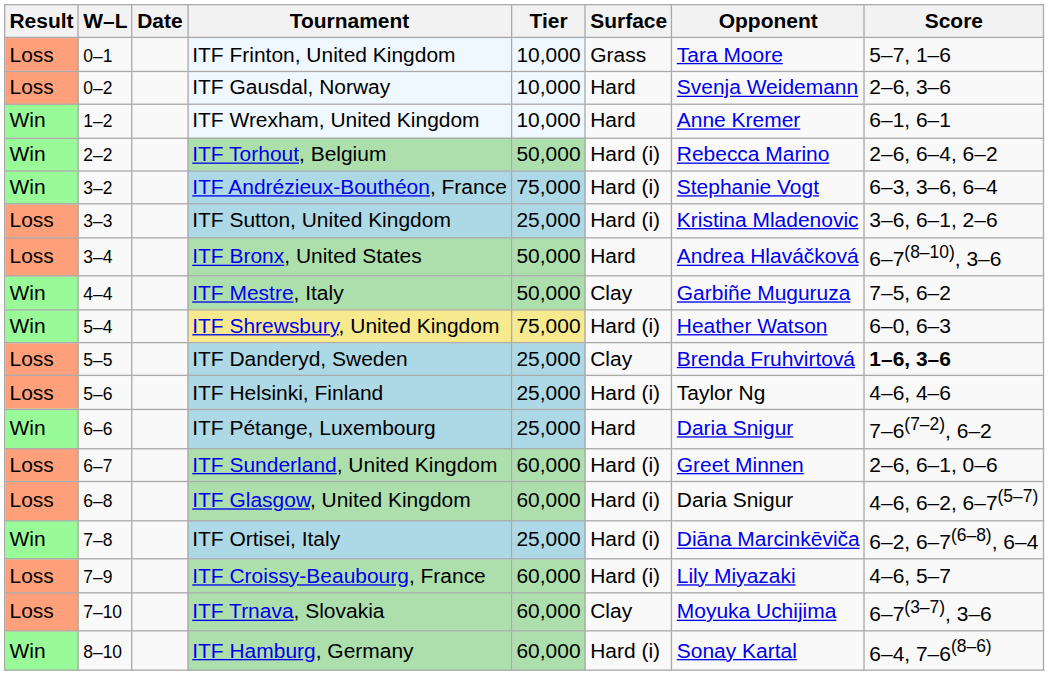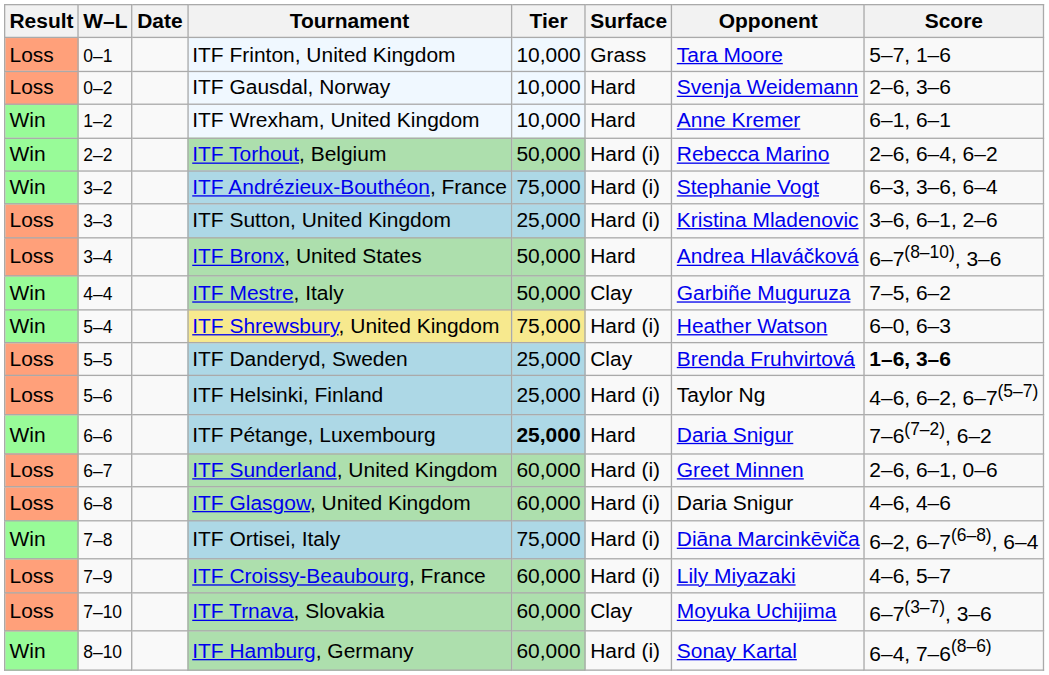 <table class="sortable wikitable">
 <tr>
 <th>Result</th>
 <th class="unsortable">W–L</th>
 <th>Date</th>
 <th>Tournament</th>
 <th>Tier</th>
 <th>Surface</th>
 <th>Opponent</th>
 <th class="unsortable">Score</th>
 </tr>
 <tr>
 <td style="background:#ffa07a;">Loss</td>
 <td><small>0–1</small></td>
 <td></td>
 <td style="background:#f0f8ff;">ITF Frinton, United Kingdom</td>
 <td style="background:#f0f8ff;">10,000</td>
 <td>Grass</td>
 <td> <a href='#'>Tara Moore</a></td>
 <td>5–7, 1–6</td>
 </tr>
 <tr>
 <td style="background:#ffa07a;">Loss</td>
 <td><small>0–2</small></td>
 <td></td>
 <td style="background:#f0f8ff;">ITF Gausdal, Norway</td>
 <td style="background:#f0f8ff;">10,000</td>
 <td>Hard</td>
 <td> <a href='#'>Svenja Weidemann</a></td>
 <td>2–6, 3–6</td>
 </tr>
 <tr>
 <td style="background:#98fb98;">Win</td>
 <td><small>1–2</small></td>
 <td></td>
 <td style="background:#f0f8ff;">ITF Wrexham, United Kingdom</td>
 <td style="background:#f0f8ff;">10,000</td>
 <td>Hard</td>
 <td> <a href='#'>Anne Kremer</a></td>
 <td>6–1, 6–1</td>
 </tr>
 <tr>
 <td style="background:#98fb98;">Win</td>
 <td><small>2–2</small></td>
 <td></td>
 <td style="background:#addfad;"><a href='#'>ITF Torhout</a>, Belgium</td>
 <td style="background:#addfad;">50,000</td>
 <td>Hard (i)</td>
 <td> <a href='#'>Rebecca Marino</a></td>
 <td>2–6, 6–4, 6–2</td>
 </tr>
 <tr>
 <td style="background:#98fb98;">Win</td>
 <td><small>3–2</small></td>
 <td></td>
 <td style="background:lightblue;"><a href='#'>ITF Andrézieux-Bouthéon</a>, France</td>
 <td style="background:lightblue;">75,000</td>
 <td>Hard (i)</td>
 <td> <a href='#'>Stephanie Vogt</a></td>
 <td>6–3, 3–6, 6–4</td>
 </tr>
 <tr>
 <td style="background:#ffa07a;">Loss</td>
 <td><small>3–3</small></td>
 <td></td>
 <td style="background:lightblue;">ITF Sutton, United Kingdom</td>
 <td style="background:lightblue;">25,000</td>
 <td>Hard (i)</td>
 <td> <a href='#'>Kristina Mladenovic</a></td>
 <td>3–6, 6–1, 2–6</td>
 </tr>
 <tr>
 <td style="background:#ffa07a;">Loss</td>
 <td><small>3–4</small></td>
 <td><a href='#'></a></td>
 <td style="background:#addfad;"><a href='#'>ITF Bronx</a>, United States</td>
 <td style="background:#addfad;">50,000</td>
 <td>Hard</td>
 <td> <a href='#'>Andrea Hlaváčková</a></td>
 <td>6–7<sup>(8–10)</sup>, 3–6</td>
 </tr>
 <tr>
 <td style="background:#98fb98;">Win</td>
 <td><small>4–4</small></td>
 <td><a href='#'></a></td>
 <td style="background:#addfad;"><a href='#'>ITF Mestre</a>, Italy</td>
 <td style="background:#addfad;">50,000</td>
 <td>Clay</td>
 <td> <a href='#'>Garbiñe Muguruza</a></td>
 <td>7–5, 6–2</td>
 </tr>
 <tr>
 <td style="background:#98fb98;">Win</td>
 <td><small>5–4</small></td>
 <td><a href='#'></a></td>
 <td style="background:#f7e98e;"><a href='#'>ITF Shrewsbury</a>, United Kingdom</td>
 <td style="background:#f7e98e;">75,000</td>
 <td>Hard (i)</td>
 <td> <a href='#'>Heather Watson</a></td>
 <td>6–0, 6–3</td>
 </tr>
 <tr>
 <td style="background:#ffa07a;">Loss</td>
 <td><small>5–5</small></td>
 <td></td>
 <td style="background:lightblue;">ITF Danderyd, Sweden</td>
 <td style="background:lightblue;">25,000</td>
 <td>Clay</td>
 <td> <a href='#'>Brenda Fruhvirtová</a></td>
 <td><strong>1–6, 3–6</strong></td>
 </tr>
 <tr>
 <td style="background:#ffa07a;">Loss</td>
 <td><small>5–6</small></td>
 <td></td>
 <td style="background:lightblue;">ITF Helsinki, Finland</td>
 <td style="background:lightblue;">25,000</td>
 <td>Hard (i)</td>
 <td> Taylor Ng</td>
-<td>4–6, 4–6</td>
+<td>4–6, 6–2, 6–7<sup>(5–7)</sup></td>
 </tr>
 <tr>
 <td style="background:#98fb98;">Win</td>
 <td><small>6–6</small></td>
 <td></td>
 <td style="background:lightblue;">ITF Pétange, Luxembourg</td>
-<td style="background:lightblue;">25,000</td>
+<td style="background:lightblue;"><strong>25,000</strong></td>
 <td>Hard</td>
 <td> <a href='#'>Daria Snigur</a></td>
 <td>7–6<sup>(7–2)</sup>, 6–2</td>
 </tr>
 <tr>
 <td style="background:#ffa07a;">Loss</td>
 <td><small>6–7</small></td>
 <td><a href='#'></a></td>
 <td style="background:#addfad;"><a href='#'>ITF Sunderland</a>, United Kingdom</td>
 <td style="background:#addfad;">60,000</td>
 <td>Hard (i)</td>
 <td> <a href='#'>Greet Minnen</a></td>
 <td>2–6, 6–1, 0–6</td>
 </tr>
 <tr>
 <td style="background:#ffa07a;">Loss</td>
 <td><small>6–8</small></td>
 <td><a href='#'></a></td>
 <td style="background:#addfad;"><a href='#'>ITF Glasgow</a>, United Kingdom</td>
 <td style="background:#addfad;">60,000</td>
 <td>Hard (i)</td>
 <td> Daria Snigur</td>
-<td>4–6, 6–2, 6–7<sup>(5–7)</sup></td>
+<td>4–6, 4–6</td>
 </tr>
 <tr>
 <td style="background:#98fb98;">Win</td>
 <td><small>7–8</small></td>
 <td></td>
 <td style="background:lightblue;">ITF Ortisei, Italy</td>
-<td style="background:lightblue;">25,000</td>
+<td style="background:lightblue;">75,000</td>
 <td>Hard (i)</td>
 <td> <a href='#'>Diāna Marcinkēviča</a></td>
 <td>6–2, 6–7<sup>(6–8)</sup>, 6–4</td>
 </tr>
 <tr>
 <td style="background:#ffa07a;">Loss</td>
 <td><small>7–9</small></td>
 <td><a href='#'></a></td>
 <td style="background:#addfad;"><a href='#'>ITF Croissy-Beaubourg</a>, France</td>
 <td style="background:#addfad;">60,000</td>
 <td>Hard (i)</td>
 <td> <a href='#'>Lily Miyazaki</a></td>
 <td>4–6, 5–7</td>
 </tr>
 <tr>
 <td style="background:#ffa07a;">Loss</td>
 <td><small>7–10</small></td>
 <td><a href='#'></a></td>
 <td style="background:#addfad;"><a href='#'>ITF Trnava</a>, Slovakia</td>
 <td style="background:#addfad;">60,000</td>
 <td>Clay</td>
 <td> <a href='#'>Moyuka Uchijima</a></td>
 <td>6–7<sup>(3–7)</sup>, 3–6</td>
 </tr>
 <tr>
 <td style="background:#98fb98;">Win</td>
 <td><small>8–10</small></td>
 <td></td>
 <td style="background:#addfad;"><a href='#'>ITF Hamburg</a>, Germany</td>
 <td style="background:#addfad;">60,000</td>
 <td>Hard (i)</td>
 <td> <a href='#'>Sonay Kartal</a></td>
 <td>6–4, 7–6<sup>(8–6)</sup></td>
 </tr>
 </table>
